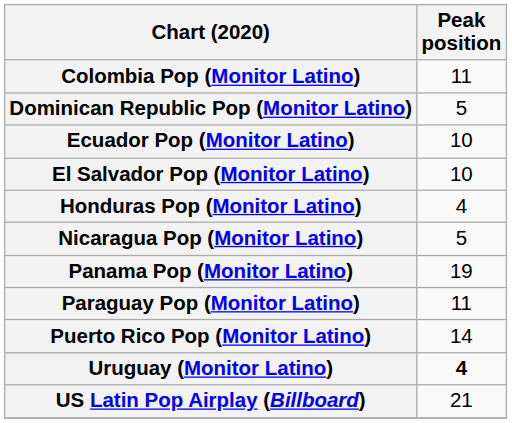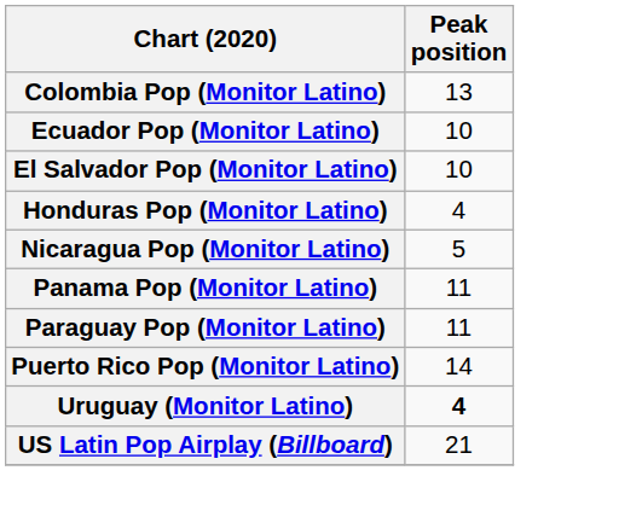 <table class="wikitable sortable plainrowheaders" style="text-align:center">
 <tr>
 <th scope="col">Chart (2020)</th>
 <th scope="col">Peak<br> position</th>
 </tr>
 <tr>
 <th scope="row">Colombia Pop (<a href='#'>Monitor Latino</a>)</th>
-<td>11</td>
-</tr>
-<tr>
-<th scope="row">Dominican Republic Pop (<a href='#'>Monitor Latino</a>)</th>
-<td>5</td>
+<td>13</td>
 </tr>
 <tr>
 <th scope="row">Ecuador Pop (<a href='#'>Monitor Latino</a>)</th>
 <td>10</td>
 </tr>
 <tr>
 <th scope="row">El Salvador Pop (<a href='#'>Monitor Latino</a>)</th>
 <td>10</td>
 </tr>
 <tr>
 <th scope="row">Honduras Pop (<a href='#'>Monitor Latino</a>)</th>
 <td>4</td>
 </tr>
 <tr>
 <th scope="row">Nicaragua Pop (<a href='#'>Monitor Latino</a>)</th>
 <td>5</td>
 </tr>
 <tr>
 <th scope="row">Panama Pop (<a href='#'>Monitor Latino</a>)</th>
-<td>19</td>
+<td>11</td>
 </tr>
 <tr>
 <th scope="row">Paraguay Pop (<a href='#'>Monitor Latino</a>)</th>
 <td>11</td>
 </tr>
 <tr>
 <th scope="row">Puerto Rico Pop (<a href='#'>Monitor Latino</a>)</th>
 <td>14</td>
 </tr>
 <tr>
 <th scope="row">Uruguay (<a href='#'>Monitor Latino</a>)</th>
 <td><strong>4</strong></td>
 </tr>
 <tr>
 <th scope="row">US <a href='#'>Latin Pop Airplay</a> (<em><a href='#'>Billboard</a></em>)</th>
 <td>21</td>
 </tr>
 <tr>
 </tr>
 </table>
